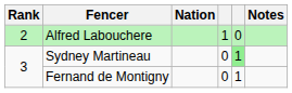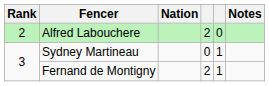 <table class="wikitable sortable" style="text-align:center">
 <tr>
 <th>Rank</th>
 <th>Fencer</th>
 <th>Nation</th>
 <th></th>
 <th></th>
 <th>Notes</th>
 </tr>
 <tr bgcolor=bbf3bb>
 <td>2</td>
 <td align=left>Alfred Labouchere</td>
 <td align=left></td>
-<td>1</td>
+<td>2</td>
 <td>0</td>
 <td></td>
 </tr>
 <tr>
 <td rowspan=2>3</td>
 <td align=left>Sydney Martineau</td>
 <td align=left></td>
 <td>0</td>
-<td style="background: lightgreen;">1</td>
+<td>1</td>
 <td></td>
 </tr>
 <tr>
 <td align=left>Fernand de Montigny</td>
 <td align=left></td>
-<td>0</td>
+<td>2</td>
 <td>1</td>
 <td></td>
 </tr>
 </table>
